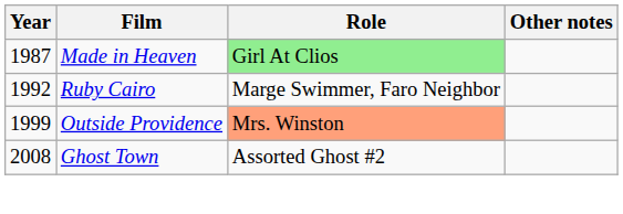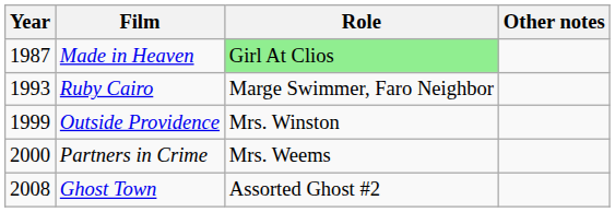 <table class="wikitable" style="font-size: 90%;">
 <tr>
 <th>Year</th>
 <th>Film</th>
 <th>Role</th>
 <th>Other notes</th>
 </tr>
 <tr>
 <td>1987</td>
 <td><em><a href='#'>Made in Heaven</a></em></td>
 <td style="background: lightgreen;">Girl At Clios</td>
 <td></td>
 </tr>
 <tr>
-<td>1992</td>
+<td>1993</td>
 <td><em><a href='#'>Ruby Cairo</a></em></td>
 <td>Marge Swimmer, Faro Neighbor</td>
 <td></td>
 </tr>
 <tr>
 <td>1999</td>
 <td><em><a href='#'>Outside Providence</a></em></td>
-<td style="background: lightsalmon;">Mrs. Winston</td>
+<td>Mrs. Winston</td>
+<td></td>
+</tr>
+<tr>
+<td>2000</td>
+<td><em>Partners in Crime</em></td>
+<td>Mrs. Weems</td>
 <td></td>
 </tr>
 <tr>
 <td>2008</td>
 <td><em><a href='#'>Ghost Town</a></em></td>
 <td>Assorted Ghost #2</td>
 <td></td>
 </tr>
 </table>
